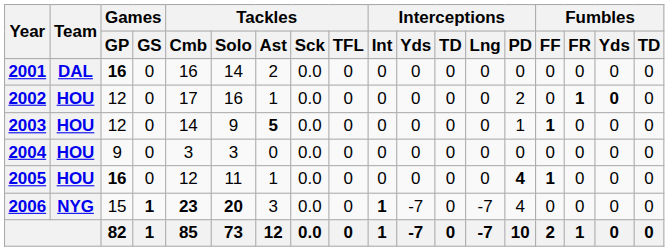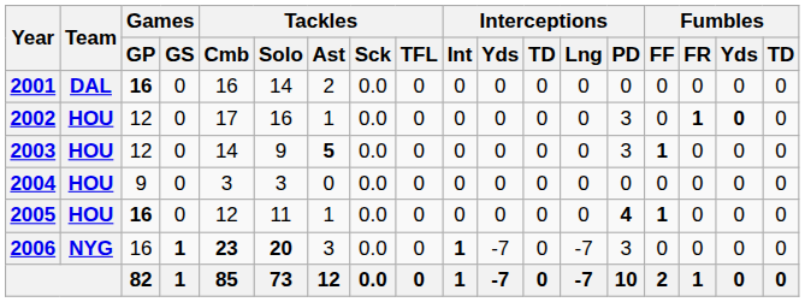 <table class="wikitable" style="text-align:center">
 <tr>
 <th rowspan="2">Year</th>
 <th rowspan="2">Team</th>
 <th colspan="2">Games</th>
 <th colspan="5">Tackles</th>
 <th colspan="5">Interceptions</th>
 <th colspan="4">Fumbles</th>
 </tr>
 <tr>
 <th>GP</th>
 <th>GS</th>
 <th>Cmb</th>
 <th>Solo</th>
 <th>Ast</th>
 <th>Sck</th>
 <th>TFL</th>
 <th>Int</th>
 <th>Yds</th>
 <th>TD</th>
 <th>Lng</th>
 <th>PD</th>
 <th>FF</th>
 <th>FR</th>
 <th>Yds</th>
 <th>TD</th>
 </tr>
 <tr>
 <th><a href='#'>2001</a></th>
 <th><a href='#'>DAL</a></th>
 <td><strong>16</strong></td>
 <td>0</td>
 <td>16</td>
 <td>14</td>
 <td>2</td>
 <td>0.0</td>
 <td>0</td>
 <td>0</td>
 <td>0</td>
 <td>0</td>
 <td>0</td>
 <td>0</td>
 <td>0</td>
 <td>0</td>
 <td>0</td>
 <td>0</td>
 </tr>
 <tr>
 <th><a href='#'>2002</a></th>
 <th><a href='#'>HOU</a></th>
 <td>12</td>
 <td>0</td>
 <td>17</td>
 <td>16</td>
 <td>1</td>
 <td>0.0</td>
 <td>0</td>
 <td>0</td>
 <td>0</td>
 <td>0</td>
 <td>0</td>
-<td>2</td>
+<td>3</td>
 <td>0</td>
 <td><strong>1</strong></td>
 <td><strong>0</strong></td>
 <td>0</td>
 </tr>
 <tr>
 <th><a href='#'>2003</a></th>
 <th><a href='#'>HOU</a></th>
 <td>12</td>
 <td>0</td>
 <td>14</td>
 <td>9</td>
 <td><strong>5</strong></td>
 <td>0.0</td>
 <td>0</td>
 <td>0</td>
 <td>0</td>
 <td>0</td>
 <td>0</td>
-<td>1</td>
+<td>3</td>
 <td><strong>1</strong></td>
 <td>0</td>
 <td>0</td>
 <td>0</td>
 </tr>
 <tr>
 <th><a href='#'>2004</a></th>
 <th><a href='#'>HOU</a></th>
 <td>9</td>
 <td>0</td>
 <td>3</td>
 <td>3</td>
 <td>0</td>
 <td>0.0</td>
 <td>0</td>
 <td>0</td>
 <td>0</td>
 <td>0</td>
 <td>0</td>
 <td>0</td>
 <td>0</td>
 <td>0</td>
 <td>0</td>
 <td>0</td>
 </tr>
 <tr>
 <th><a href='#'>2005</a></th>
 <th><a href='#'>HOU</a></th>
 <td><strong>16</strong></td>
 <td>0</td>
 <td>12</td>
 <td>11</td>
 <td>1</td>
 <td>0.0</td>
 <td>0</td>
 <td>0</td>
 <td>0</td>
 <td>0</td>
 <td>0</td>
 <td><strong>4</strong></td>
 <td><strong>1</strong></td>
 <td>0</td>
 <td>0</td>
 <td>0</td>
 </tr>
 <tr>
 <th><a href='#'>2006</a></th>
 <th><a href='#'>NYG</a></th>
-<td>15</td>
+<td>16</td>
 <td><strong>1</strong></td>
 <td><strong>23</strong></td>
 <td><strong>20</strong></td>
 <td>3</td>
 <td>0.0</td>
 <td>0</td>
 <td><strong>1</strong></td>
 <td>-7</td>
 <td>0</td>
 <td>-7</td>
-<td>4</td>
+<td>3</td>
 <td>0</td>
 <td>0</td>
 <td>0</td>
 <td>0</td>
 </tr>
 <tr>
 <th colspan="2"></th>
 <th>82</th>
 <th>1</th>
 <th>85</th>
 <th>73</th>
 <th>12</th>
 <th>0.0</th>
 <th>0</th>
 <th>1</th>
 <th>-7</th>
 <th>0</th>
 <th>-7</th>
 <th>10</th>
 <th>2</th>
 <th>1</th>
 <th>0</th>
 <th>0</th>
 </tr>
 </table>
